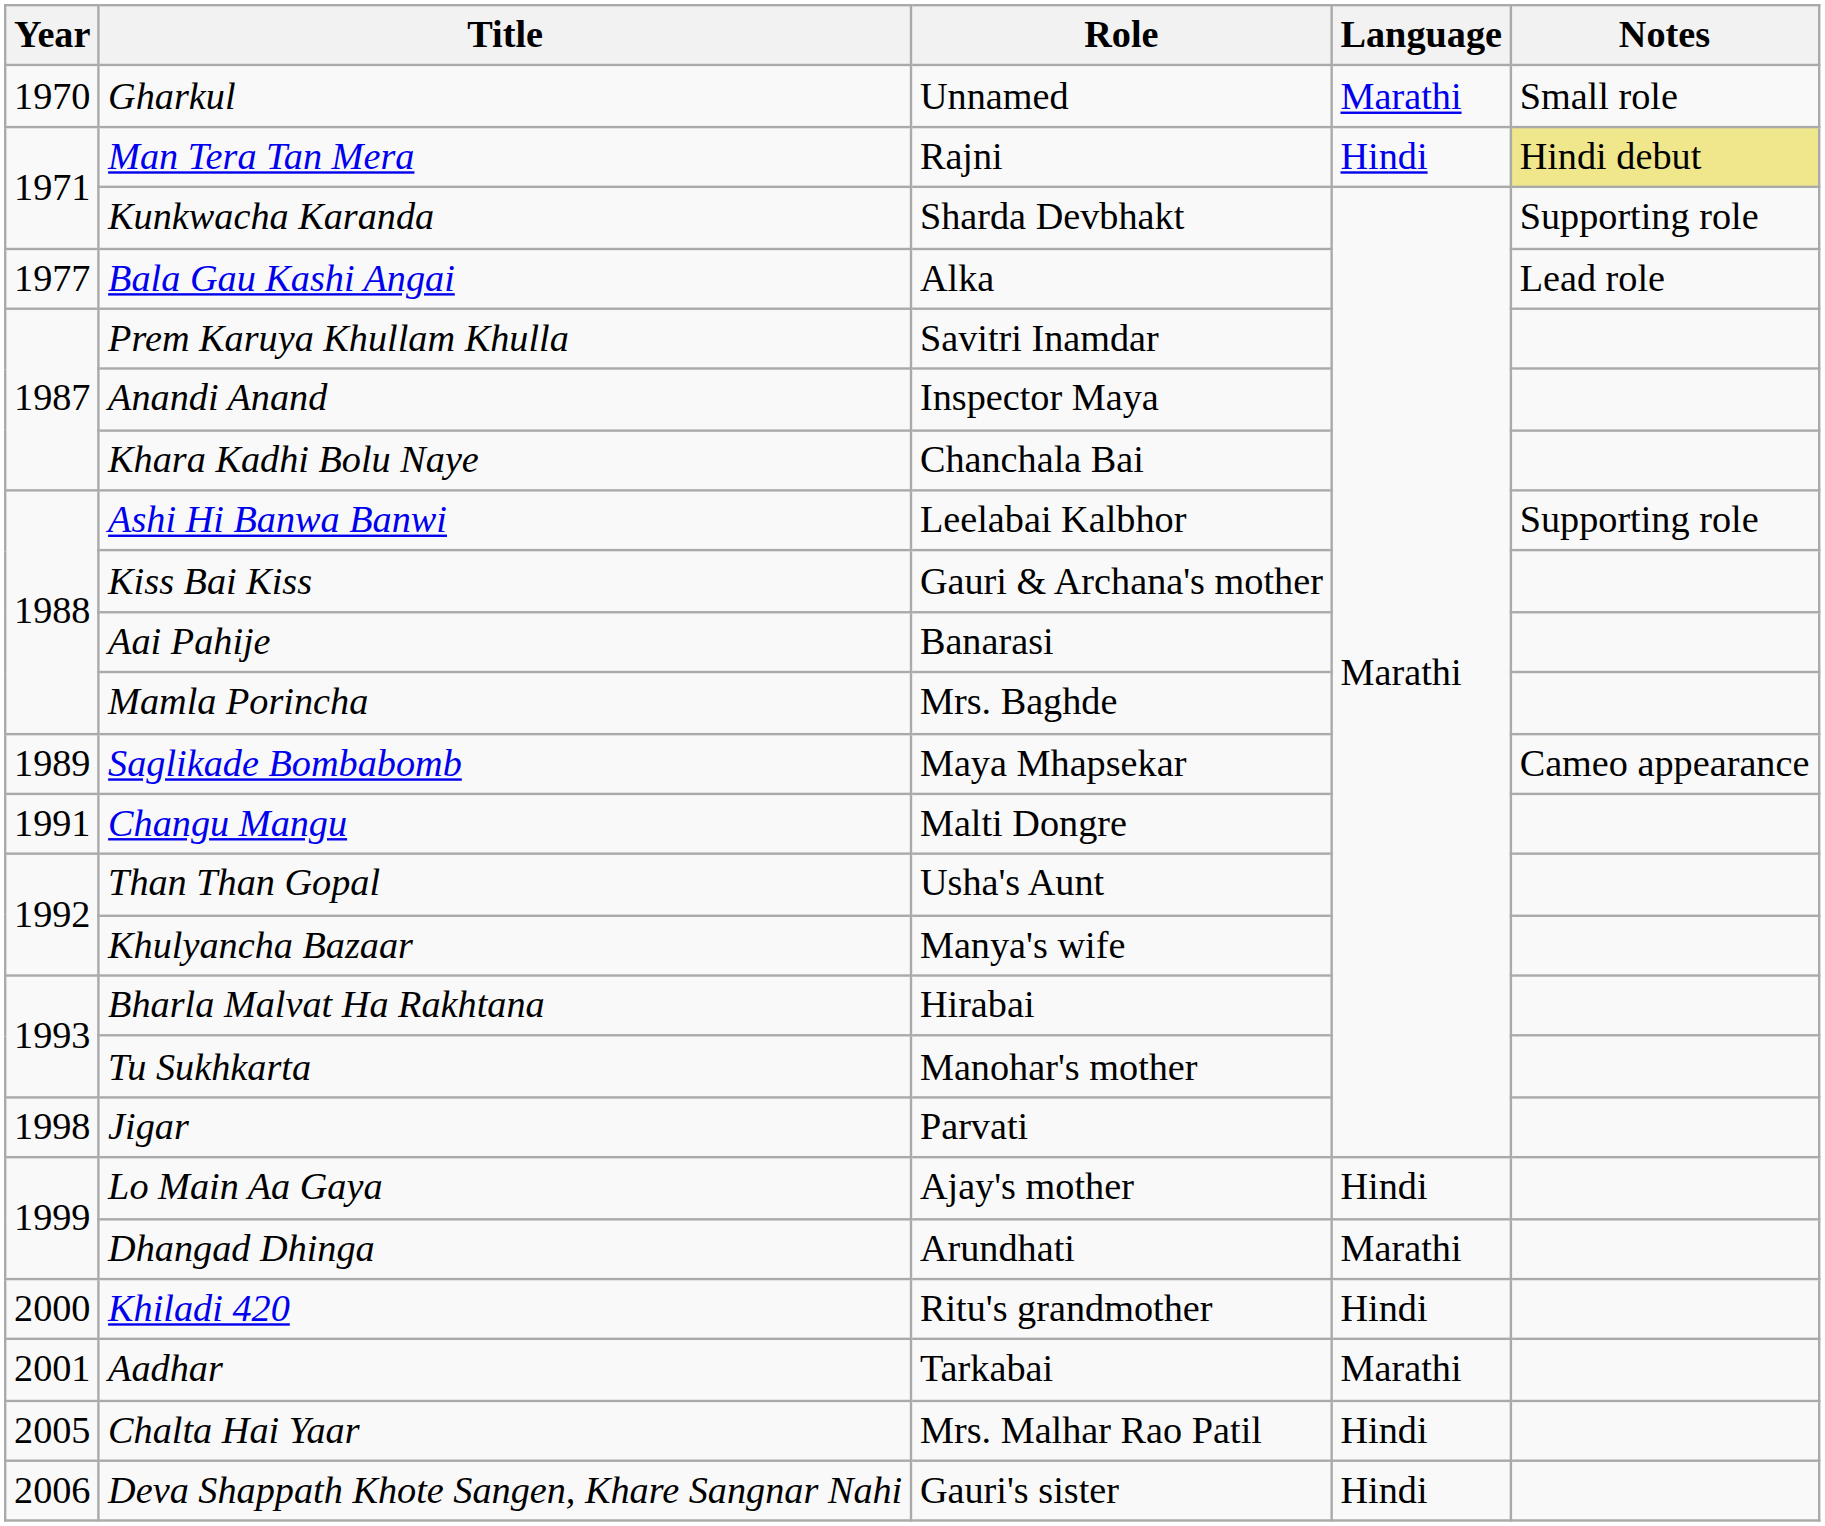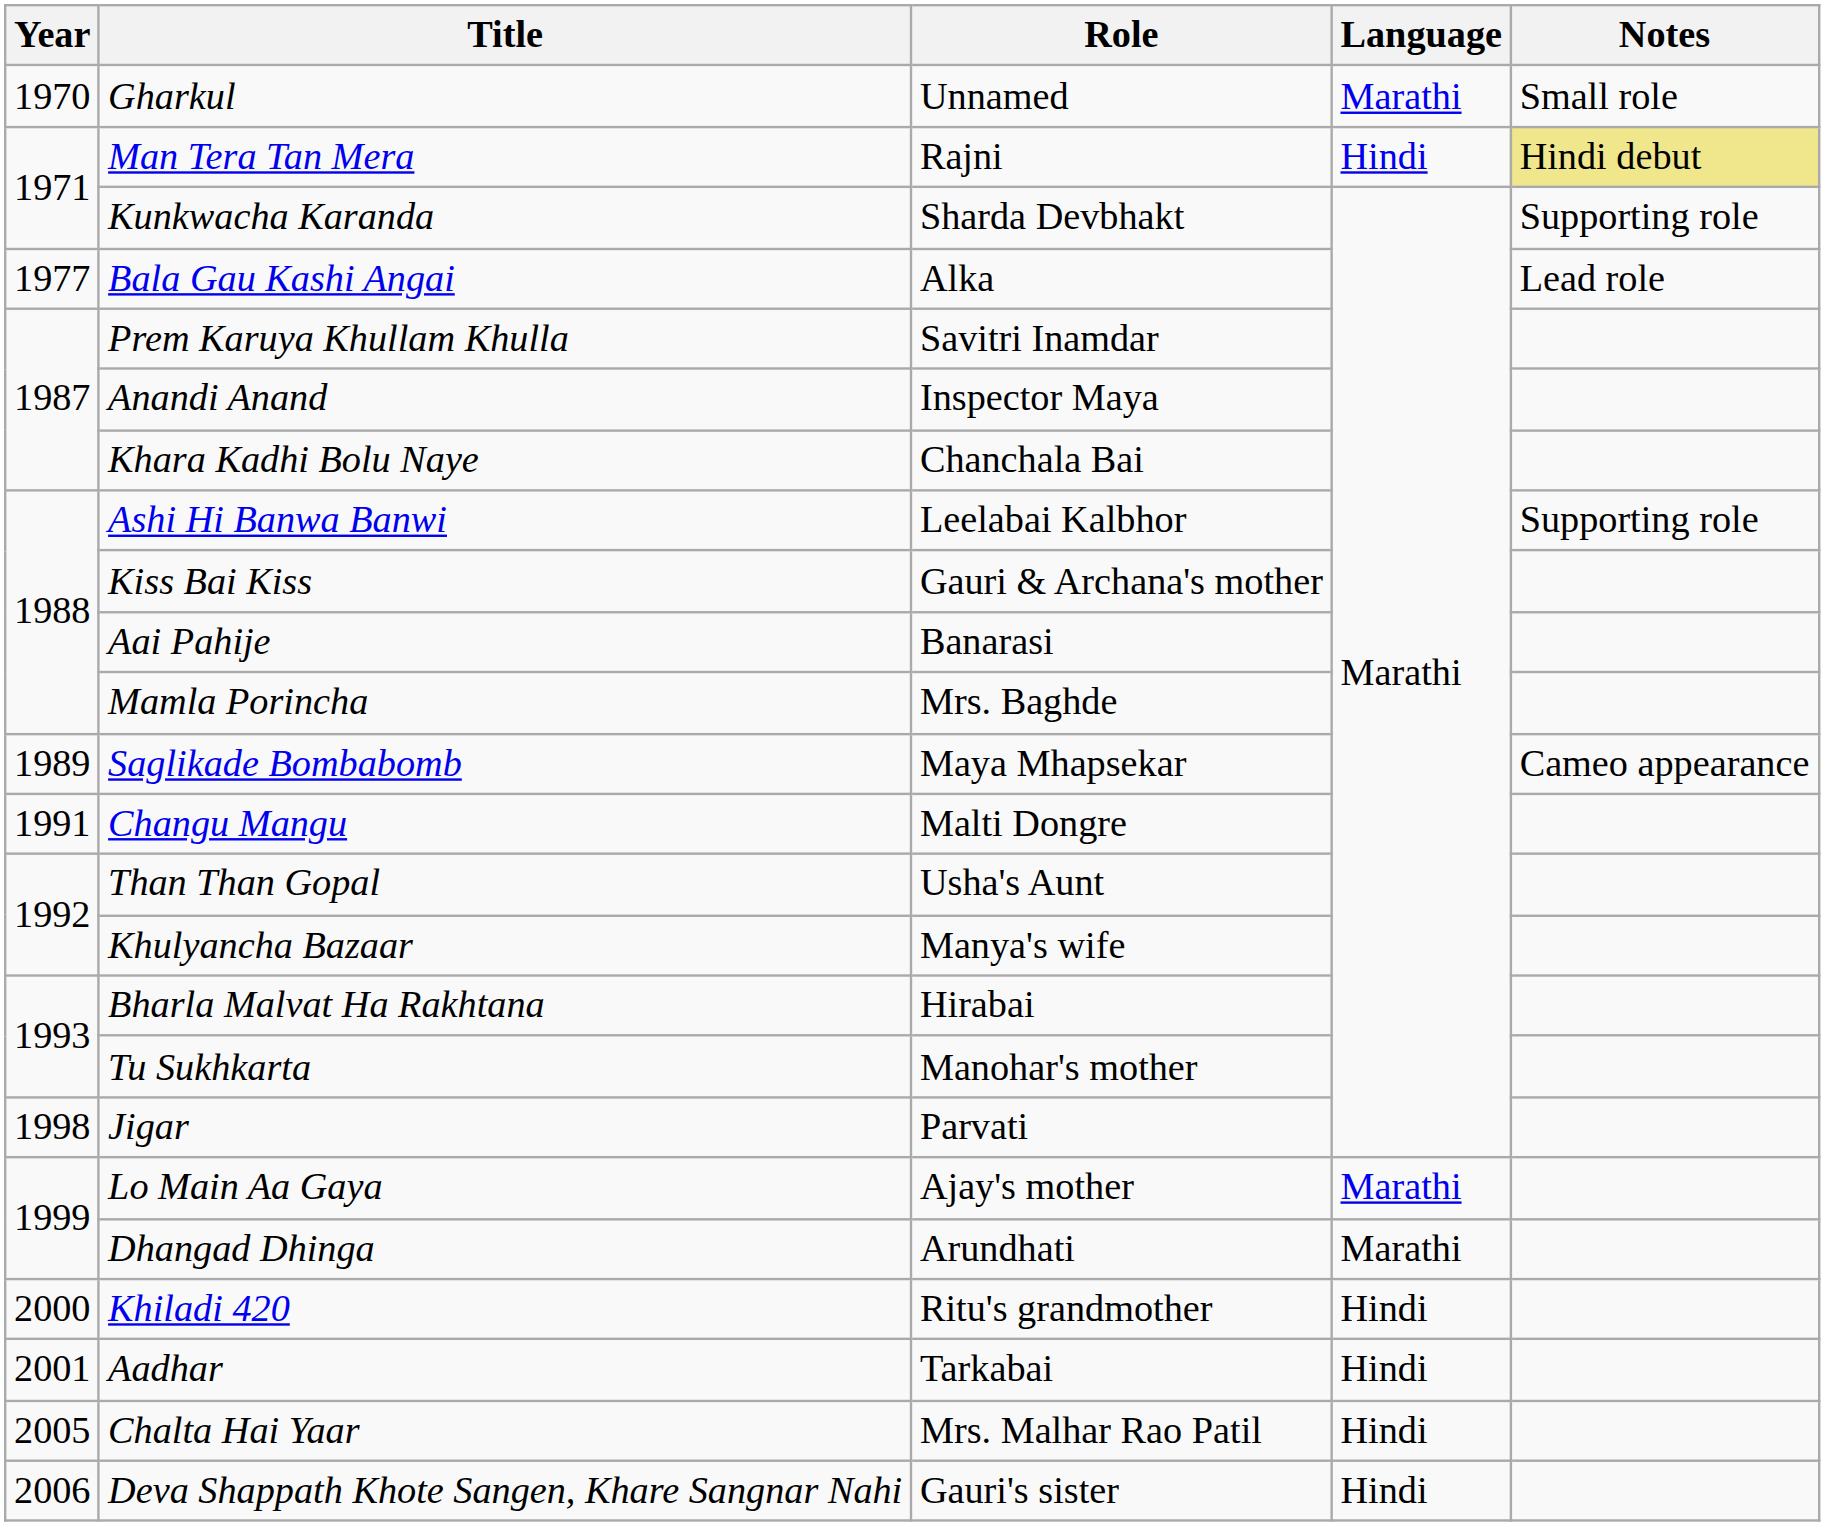 <table class="wikitable">
 <tr>
 <th>Year</th>
 <th>Title</th>
 <th>Role</th>
 <th>Language</th>
 <th>Notes</th>
 </tr>
 <tr>
 <td>1970</td>
 <td><em>Gharkul</em></td>
 <td>Unnamed</td>
 <td><a href='#'>Marathi</a></td>
 <td>Small role</td>
 </tr>
 <tr>
 <td rowspan="2">1971</td>
 <td><em><a href='#'>Man Tera Tan Mera</a></em></td>
 <td>Rajni</td>
 <td><a href='#'>Hindi</a></td>
 <td style="background: khaki;">Hindi debut</td>
 </tr>
 <tr>
 <td><em>Kunkwacha Karanda</em></td>
 <td>Sharda Devbhakt</td>
 <td rowspan="16">Marathi</td>
 <td>Supporting role</td>
 </tr>
 <tr>
 <td>1977</td>
 <td><em><a href='#'>Bala Gau Kashi Angai</a></em></td>
 <td>Alka</td>
 <td>Lead role</td>
 </tr>
 <tr>
 <td rowspan="3">1987</td>
 <td><em>Prem Karuya Khullam Khulla</em></td>
 <td>Savitri Inamdar</td>
 <td></td>
 </tr>
 <tr>
 <td><em>Anandi Anand</em></td>
 <td>Inspector Maya</td>
 <td></td>
 </tr>
 <tr>
 <td><em>Khara Kadhi Bolu Naye</em></td>
 <td>Chanchala Bai</td>
 <td></td>
 </tr>
 <tr>
 <td rowspan="4">1988</td>
 <td><em><a href='#'>Ashi Hi Banwa Banwi</a></em></td>
 <td>Leelabai Kalbhor</td>
 <td>Supporting role</td>
 </tr>
 <tr>
 <td><em>Kiss Bai Kiss</em></td>
 <td>Gauri & Archana's mother</td>
 <td></td>
 </tr>
 <tr>
 <td><em>Aai Pahije</em></td>
 <td>Banarasi</td>
 <td></td>
 </tr>
 <tr>
 <td><em>Mamla Porincha</em></td>
 <td>Mrs. Baghde</td>
 <td></td>
 </tr>
 <tr>
 <td>1989</td>
 <td><em><a href='#'>Saglikade Bombabomb</a></em></td>
 <td>Maya Mhapsekar</td>
 <td>Cameo appearance</td>
 </tr>
 <tr>
 <td>1991</td>
 <td><em><a href='#'>Changu Mangu</a></em></td>
 <td>Malti Dongre</td>
 <td></td>
 </tr>
 <tr>
 <td rowspan="2">1992</td>
 <td><em>Than Than Gopal</em></td>
 <td>Usha's Aunt</td>
 <td></td>
 </tr>
 <tr>
 <td><em>Khulyancha Bazaar</em></td>
 <td>Manya's wife</td>
 <td></td>
 </tr>
 <tr>
 <td rowspan="2">1993</td>
 <td><em>Bharla Malvat Ha Rakhtana</em></td>
 <td>Hirabai</td>
 <td></td>
 </tr>
 <tr>
 <td><em>Tu Sukhkarta</em></td>
 <td>Manohar's mother</td>
 <td></td>
 </tr>
 <tr>
 <td>1998</td>
 <td><em>Jigar</em></td>
 <td>Parvati</td>
 <td></td>
 </tr>
 <tr>
 <td rowspan="2">1999</td>
 <td><em>Lo Main Aa Gaya</em></td>
 <td>Ajay's mother</td>
-<td>Hindi</td>
+<td><a href='#'>Marathi</a></td>
 <td></td>
 </tr>
 <tr>
 <td><em>Dhangad Dhinga</em></td>
 <td>Arundhati</td>
 <td>Marathi</td>
 <td></td>
 </tr>
 <tr>
 <td>2000</td>
 <td><em><a href='#'>Khiladi 420</a></em></td>
 <td>Ritu's grandmother</td>
 <td>Hindi</td>
 <td></td>
 </tr>
 <tr>
 <td>2001</td>
 <td><em>Aadhar</em></td>
 <td>Tarkabai</td>
-<td>Marathi</td>
+<td>Hindi</td>
 <td></td>
 </tr>
 <tr>
 <td>2005</td>
 <td><em>Chalta Hai Yaar</em></td>
 <td>Mrs. Malhar Rao Patil</td>
 <td>Hindi</td>
 <td></td>
 </tr>
 <tr>
 <td>2006</td>
 <td><em>Deva Shappath Khote Sangen, Khare Sangnar Nahi</em></td>
 <td>Gauri's sister</td>
 <td>Hindi</td>
 <td></td>
 </tr>
 </table>
